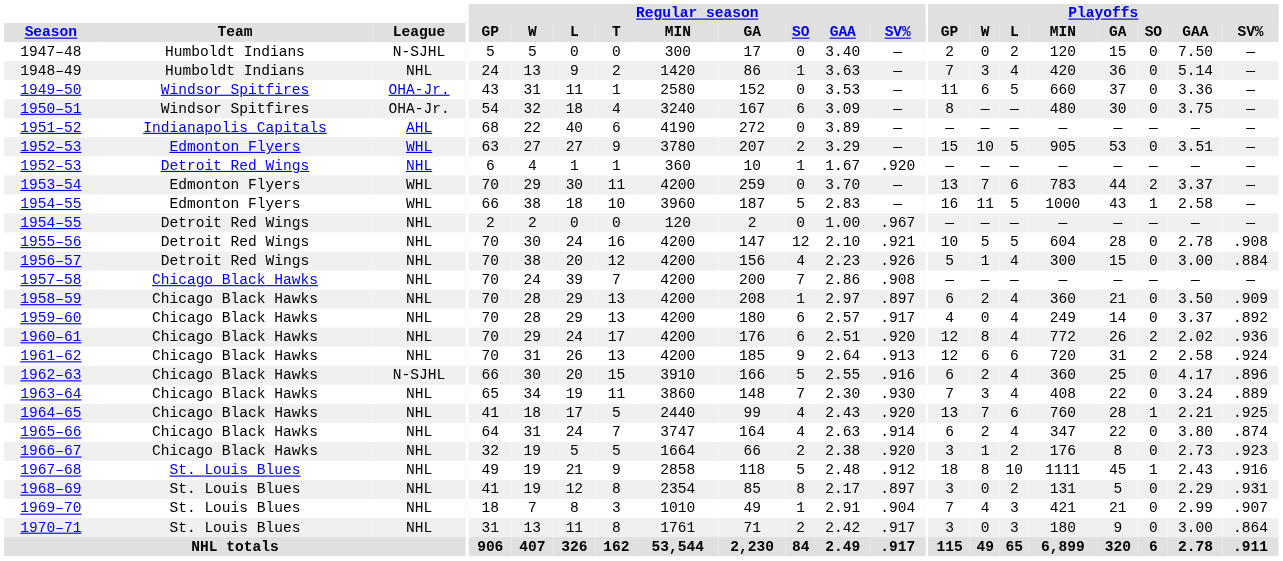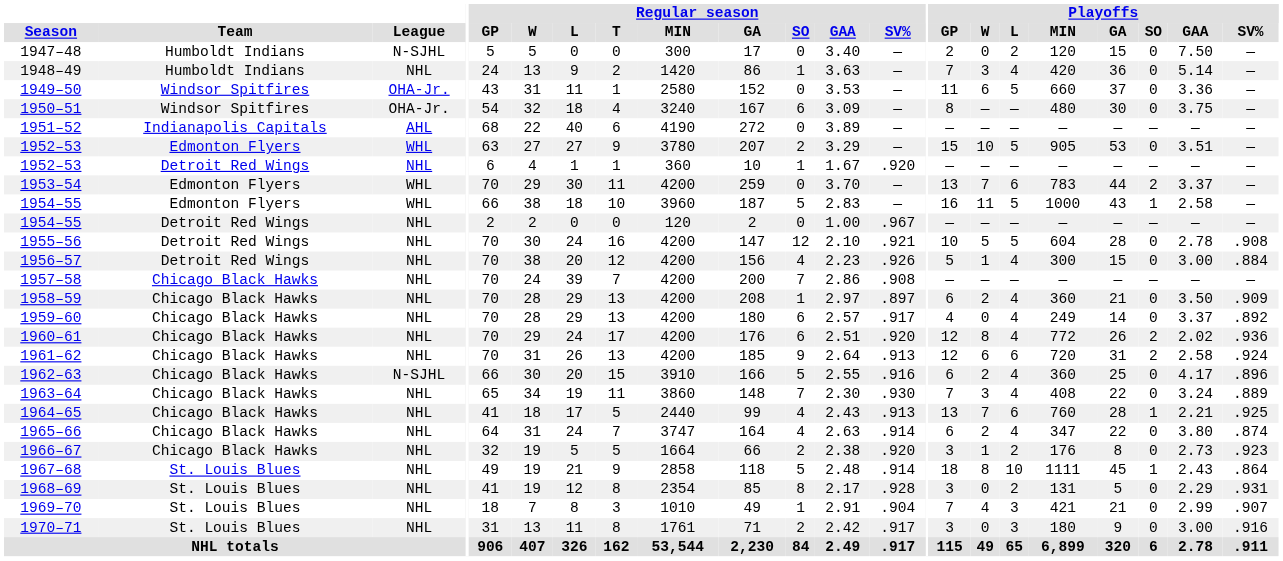 <table border="0" cellpadding="1" cellspacing="0" style="width:90%; text-align:center;">
 <tr bgcolor="#e0e0e0">
 <th colspan="3" bgcolor="#ffffff"></th>
 <th rowspan="99" bgcolor="#ffffff"></th>
 <th colspan="9" bgcolor="#e0e0e0"><a href='#'>Regular season</a></th>
 <th rowspan="99" bgcolor="#ffffff"></th>
 <th colspan="8" bgcolor="#e0e0e0"><a href='#'>Playoffs</a></th>
 </tr>
 <tr bgcolor="#e0e0e0">
 <th><a href='#'>Season</a></th>
 <th>Team</th>
 <th>League</th>
 <th>GP</th>
 <th>W</th>
 <th>L</th>
 <th>T</th>
 <th>MIN</th>
 <th>GA</th>
 <th><a href='#'>SO</a></th>
 <th><a href='#'>GAA</a></th>
 <th><a href='#'>SV%</a></th>
 <th>GP</th>
 <th>W</th>
 <th>L</th>
 <th>MIN</th>
 <th>GA</th>
 <th>SO</th>
 <th>GAA</th>
 <th>SV%</th>
 </tr>
 <tr>
 <td>1947–48</td>
 <td>Humboldt Indians</td>
 <td>N-SJHL</td>
 <td>5</td>
 <td>5</td>
 <td>0</td>
 <td>0</td>
 <td>300</td>
 <td>17</td>
 <td>0</td>
 <td>3.40</td>
 <td>—</td>
 <td>2</td>
 <td>0</td>
 <td>2</td>
 <td>120</td>
 <td>15</td>
 <td>0</td>
 <td>7.50</td>
 <td>—</td>
 </tr>
 <tr bgcolor="#f0f0f0">
 <td>1948–49</td>
 <td>Humboldt Indians</td>
 <td>NHL</td>
 <td>24</td>
 <td>13</td>
 <td>9</td>
 <td>2</td>
 <td>1420</td>
 <td>86</td>
 <td>1</td>
 <td>3.63</td>
 <td>—</td>
 <td>7</td>
 <td>3</td>
 <td>4</td>
 <td>420</td>
 <td>36</td>
 <td>0</td>
 <td>5.14</td>
 <td>—</td>
 </tr>
 <tr>
 <td><a href='#'>1949–50</a></td>
 <td><a href='#'>Windsor Spitfires</a></td>
 <td><a href='#'>OHA-Jr.</a></td>
 <td>43</td>
 <td>31</td>
 <td>11</td>
 <td>1</td>
 <td>2580</td>
 <td>152</td>
 <td>0</td>
 <td>3.53</td>
 <td>—</td>
 <td>11</td>
 <td>6</td>
 <td>5</td>
 <td>660</td>
 <td>37</td>
 <td>0</td>
 <td>3.36</td>
 <td>—</td>
 </tr>
 <tr bgcolor="#f0f0f0">
 <td><a href='#'>1950–51</a></td>
 <td>Windsor Spitfires</td>
 <td>OHA-Jr.</td>
 <td>54</td>
 <td>32</td>
 <td>18</td>
 <td>4</td>
 <td>3240</td>
 <td>167</td>
 <td>6</td>
 <td>3.09</td>
 <td>—</td>
 <td>8</td>
 <td>—</td>
 <td>—</td>
 <td>480</td>
 <td>30</td>
 <td>0</td>
 <td>3.75</td>
 <td>—</td>
 </tr>
 <tr>
 <td><a href='#'>1951–52</a></td>
 <td><a href='#'>Indianapolis Capitals</a></td>
 <td><a href='#'>AHL</a></td>
 <td>68</td>
 <td>22</td>
 <td>40</td>
 <td>6</td>
 <td>4190</td>
 <td>272</td>
 <td>0</td>
 <td>3.89</td>
 <td>—</td>
 <td>—</td>
 <td>—</td>
 <td>—</td>
 <td>—</td>
 <td>—</td>
 <td>—</td>
 <td>—</td>
 <td>—</td>
 </tr>
 <tr bgcolor="#f0f0f0">
 <td><a href='#'>1952–53</a></td>
 <td><a href='#'>Edmonton Flyers</a></td>
 <td><a href='#'>WHL</a></td>
 <td>63</td>
 <td>27</td>
 <td>27</td>
 <td>9</td>
 <td>3780</td>
 <td>207</td>
 <td>2</td>
 <td>3.29</td>
 <td>—</td>
 <td>15</td>
 <td>10</td>
 <td>5</td>
 <td>905</td>
 <td>53</td>
 <td>0</td>
 <td>3.51</td>
 <td>—</td>
 </tr>
 <tr>
 <td><a href='#'>1952–53</a></td>
 <td><a href='#'>Detroit Red Wings</a></td>
 <td><a href='#'>NHL</a></td>
 <td>6</td>
 <td>4</td>
 <td>1</td>
 <td>1</td>
 <td>360</td>
 <td>10</td>
 <td>1</td>
 <td>1.67</td>
 <td>.920</td>
 <td>—</td>
 <td>—</td>
 <td>—</td>
 <td>—</td>
 <td>—</td>
 <td>—</td>
 <td>—</td>
 <td>—</td>
 </tr>
 <tr bgcolor="#f0f0f0">
 <td><a href='#'>1953–54</a></td>
 <td>Edmonton Flyers</td>
 <td>WHL</td>
 <td>70</td>
 <td>29</td>
 <td>30</td>
 <td>11</td>
 <td>4200</td>
 <td>259</td>
 <td>0</td>
 <td>3.70</td>
 <td>—</td>
 <td>13</td>
 <td>7</td>
 <td>6</td>
 <td>783</td>
 <td>44</td>
 <td>2</td>
 <td>3.37</td>
 <td>—</td>
 </tr>
 <tr>
 <td><a href='#'>1954–55</a></td>
 <td>Edmonton Flyers</td>
 <td>WHL</td>
 <td>66</td>
 <td>38</td>
 <td>18</td>
 <td>10</td>
 <td>3960</td>
 <td>187</td>
 <td>5</td>
 <td>2.83</td>
 <td>—</td>
 <td>16</td>
 <td>11</td>
 <td>5</td>
 <td>1000</td>
 <td>43</td>
 <td>1</td>
 <td>2.58</td>
 <td>—</td>
 </tr>
 <tr bgcolor="#f0f0f0">
 <td><a href='#'>1954–55</a></td>
 <td>Detroit Red Wings</td>
 <td>NHL</td>
 <td>2</td>
 <td>2</td>
 <td>0</td>
 <td>0</td>
 <td>120</td>
 <td>2</td>
 <td>0</td>
 <td>1.00</td>
 <td>.967</td>
 <td>—</td>
 <td>—</td>
 <td>—</td>
 <td>—</td>
 <td>—</td>
 <td>—</td>
 <td>—</td>
 <td>—</td>
 </tr>
 <tr>
 <td><a href='#'>1955–56</a></td>
 <td>Detroit Red Wings</td>
 <td>NHL</td>
 <td>70</td>
 <td>30</td>
 <td>24</td>
 <td>16</td>
 <td>4200</td>
 <td>147</td>
 <td>12</td>
 <td>2.10</td>
 <td>.921</td>
 <td>10</td>
 <td>5</td>
 <td>5</td>
 <td>604</td>
 <td>28</td>
 <td>0</td>
 <td>2.78</td>
 <td>.908</td>
 </tr>
 <tr bgcolor="#f0f0f0">
 <td><a href='#'>1956–57</a></td>
 <td>Detroit Red Wings</td>
 <td>NHL</td>
 <td>70</td>
 <td>38</td>
 <td>20</td>
 <td>12</td>
 <td>4200</td>
 <td>156</td>
 <td>4</td>
 <td>2.23</td>
 <td>.926</td>
 <td>5</td>
 <td>1</td>
 <td>4</td>
 <td>300</td>
 <td>15</td>
 <td>0</td>
 <td>3.00</td>
 <td>.884</td>
 </tr>
 <tr>
 <td><a href='#'>1957–58</a></td>
 <td><a href='#'>Chicago Black Hawks</a></td>
 <td>NHL</td>
 <td>70</td>
 <td>24</td>
 <td>39</td>
 <td>7</td>
 <td>4200</td>
 <td>200</td>
 <td>7</td>
 <td>2.86</td>
 <td>.908</td>
 <td>—</td>
 <td>—</td>
 <td>—</td>
 <td>—</td>
 <td>—</td>
 <td>—</td>
 <td>—</td>
 <td>—</td>
 </tr>
 <tr bgcolor="#f0f0f0">
 <td><a href='#'>1958–59</a></td>
 <td>Chicago Black Hawks</td>
 <td>NHL</td>
 <td>70</td>
 <td>28</td>
 <td>29</td>
 <td>13</td>
 <td>4200</td>
 <td>208</td>
 <td>1</td>
 <td>2.97</td>
 <td>.897</td>
 <td>6</td>
 <td>2</td>
 <td>4</td>
 <td>360</td>
 <td>21</td>
 <td>0</td>
 <td>3.50</td>
 <td>.909</td>
 </tr>
 <tr>
 <td><a href='#'>1959–60</a></td>
 <td>Chicago Black Hawks</td>
 <td>NHL</td>
 <td>70</td>
 <td>28</td>
 <td>29</td>
 <td>13</td>
 <td>4200</td>
 <td>180</td>
 <td>6</td>
 <td>2.57</td>
 <td>.917</td>
 <td>4</td>
 <td>0</td>
 <td>4</td>
 <td>249</td>
 <td>14</td>
 <td>0</td>
 <td>3.37</td>
 <td>.892</td>
 </tr>
 <tr bgcolor="#f0f0f0">
 <td><a href='#'>1960–61</a></td>
 <td>Chicago Black Hawks</td>
 <td>NHL</td>
 <td>70</td>
 <td>29</td>
 <td>24</td>
 <td>17</td>
 <td>4200</td>
 <td>176</td>
 <td>6</td>
 <td>2.51</td>
 <td>.920</td>
 <td>12</td>
 <td>8</td>
 <td>4</td>
 <td>772</td>
 <td>26</td>
 <td>2</td>
 <td>2.02</td>
 <td>.936</td>
 </tr>
 <tr>
 <td><a href='#'>1961–62</a></td>
 <td>Chicago Black Hawks</td>
 <td>NHL</td>
 <td>70</td>
 <td>31</td>
 <td>26</td>
 <td>13</td>
 <td>4200</td>
 <td>185</td>
 <td>9</td>
 <td>2.64</td>
 <td>.913</td>
 <td>12</td>
 <td>6</td>
 <td>6</td>
 <td>720</td>
 <td>31</td>
 <td>2</td>
 <td>2.58</td>
 <td>.924</td>
 </tr>
 <tr bgcolor="#f0f0f0">
 <td><a href='#'>1962–63</a></td>
 <td>Chicago Black Hawks</td>
 <td>N-SJHL</td>
 <td>66</td>
 <td>30</td>
 <td>20</td>
 <td>15</td>
 <td>3910</td>
 <td>166</td>
 <td>5</td>
 <td>2.55</td>
 <td>.916</td>
 <td>6</td>
 <td>2</td>
 <td>4</td>
 <td>360</td>
 <td>25</td>
 <td>0</td>
 <td>4.17</td>
 <td>.896</td>
 </tr>
 <tr>
 <td><a href='#'>1963–64</a></td>
 <td>Chicago Black Hawks</td>
 <td>NHL</td>
 <td>65</td>
 <td>34</td>
 <td>19</td>
 <td>11</td>
 <td>3860</td>
 <td>148</td>
 <td>7</td>
 <td>2.30</td>
 <td>.930</td>
 <td>7</td>
 <td>3</td>
 <td>4</td>
 <td>408</td>
 <td>22</td>
 <td>0</td>
 <td>3.24</td>
 <td>.889</td>
 </tr>
 <tr bgcolor="#f0f0f0">
 <td><a href='#'>1964–65</a></td>
 <td>Chicago Black Hawks</td>
 <td>NHL</td>
 <td>41</td>
 <td>18</td>
 <td>17</td>
 <td>5</td>
 <td>2440</td>
 <td>99</td>
 <td>4</td>
 <td>2.43</td>
-<td>.920</td>
+<td>.913</td>
 <td>13</td>
 <td>7</td>
 <td>6</td>
 <td>760</td>
 <td>28</td>
 <td>1</td>
 <td>2.21</td>
 <td>.925</td>
 </tr>
 <tr>
 <td><a href='#'>1965–66</a></td>
 <td>Chicago Black Hawks</td>
 <td>NHL</td>
 <td>64</td>
 <td>31</td>
 <td>24</td>
 <td>7</td>
 <td>3747</td>
 <td>164</td>
 <td>4</td>
 <td>2.63</td>
 <td>.914</td>
 <td>6</td>
 <td>2</td>
 <td>4</td>
 <td>347</td>
 <td>22</td>
 <td>0</td>
 <td>3.80</td>
 <td>.874</td>
 </tr>
 <tr bgcolor="#f0f0f0">
 <td><a href='#'>1966–67</a></td>
 <td>Chicago Black Hawks</td>
 <td>NHL</td>
 <td>32</td>
 <td>19</td>
 <td>5</td>
 <td>5</td>
 <td>1664</td>
 <td>66</td>
 <td>2</td>
 <td>2.38</td>
 <td>.920</td>
 <td>3</td>
 <td>1</td>
 <td>2</td>
 <td>176</td>
 <td>8</td>
 <td>0</td>
 <td>2.73</td>
 <td>.923</td>
 </tr>
 <tr>
 <td><a href='#'>1967–68</a></td>
 <td><a href='#'>St. Louis Blues</a></td>
 <td>NHL</td>
 <td>49</td>
 <td>19</td>
 <td>21</td>
 <td>9</td>
 <td>2858</td>
 <td>118</td>
 <td>5</td>
 <td>2.48</td>
-<td>.912</td>
+<td>.914</td>
 <td>18</td>
 <td>8</td>
 <td>10</td>
 <td>1111</td>
 <td>45</td>
 <td>1</td>
 <td>2.43</td>
-<td>.916</td>
+<td>.864</td>
 </tr>
 <tr bgcolor="#f0f0f0">
 <td><a href='#'>1968–69</a></td>
 <td>St. Louis Blues</td>
 <td>NHL</td>
 <td>41</td>
 <td>19</td>
 <td>12</td>
 <td>8</td>
 <td>2354</td>
 <td>85</td>
 <td>8</td>
 <td>2.17</td>
-<td>.897</td>
+<td>.928</td>
 <td>3</td>
 <td>0</td>
 <td>2</td>
 <td>131</td>
 <td>5</td>
 <td>0</td>
 <td>2.29</td>
 <td>.931</td>
 </tr>
 <tr>
 <td><a href='#'>1969–70</a></td>
 <td>St. Louis Blues</td>
 <td>NHL</td>
 <td>18</td>
 <td>7</td>
 <td>8</td>
 <td>3</td>
 <td>1010</td>
 <td>49</td>
 <td>1</td>
 <td>2.91</td>
 <td>.904</td>
 <td>7</td>
 <td>4</td>
 <td>3</td>
 <td>421</td>
 <td>21</td>
 <td>0</td>
 <td>2.99</td>
 <td>.907</td>
 </tr>
 <tr bgcolor="#f0f0f0">
 <td><a href='#'>1970–71</a></td>
 <td>St. Louis Blues</td>
 <td>NHL</td>
 <td>31</td>
 <td>13</td>
 <td>11</td>
 <td>8</td>
 <td>1761</td>
 <td>71</td>
 <td>2</td>
 <td>2.42</td>
 <td>.917</td>
 <td>3</td>
 <td>0</td>
 <td>3</td>
 <td>180</td>
 <td>9</td>
 <td>0</td>
 <td>3.00</td>
-<td>.864</td>
+<td>.916</td>
 </tr>
 <tr bgcolor="#e0e0e0">
 <th colspan=3>NHL totals</th>
 <th>906</th>
 <th>407</th>
 <th>326</th>
 <th>162</th>
 <th>53,544</th>
 <th>2,230</th>
 <th>84</th>
 <th>2.49</th>
 <th>.917</th>
 <th>115</th>
 <th>49</th>
 <th>65</th>
 <th>6,899</th>
 <th>320</th>
 <th>6</th>
 <th>2.78</th>
 <th>.911</th>
 </tr>
 </table>
